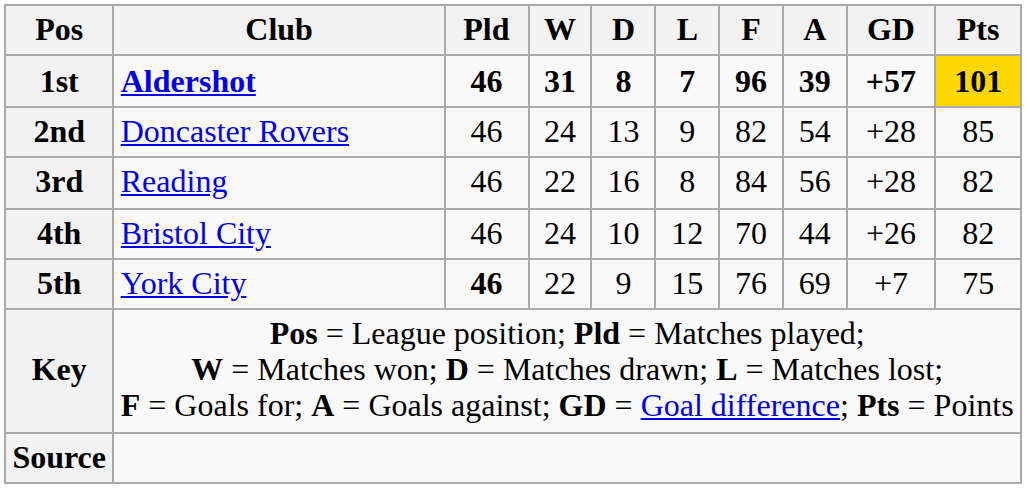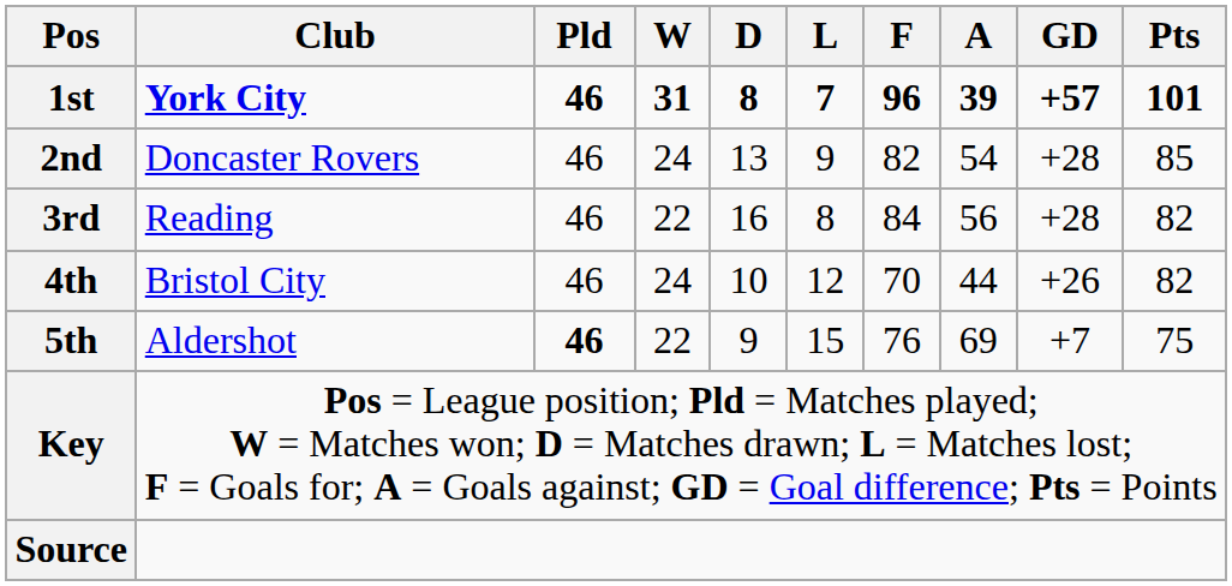 <table class=wikitable style="text-align:center">
 <tr>
 <th scope=col>Pos</th>
 <th scope=col>Club</th>
 <th scope=col>Pld</th>
 <th scope=col>W</th>
 <th scope=col>D</th>
 <th scope=col>L</th>
 <th scope=col>F</th>
 <th scope=col>A</th>
 <th scope=col>GD</th>
 <th scope=col>Pts</th>
 </tr>
 <tr style="font-weight:bold">
 <th scope=row>1st</th>
-<td align=left><a href='#'>Aldershot</a></td>
+<td align=left><a href='#'>York City</a></td>
 <td>46</td>
 <td>31</td>
 <td>8</td>
 <td>7</td>
 <td>96</td>
 <td>39</td>
 <td>+57</td>
-<td style="background: gold;">101</td>
+<td>101</td>
 </tr>
 <tr>
 <th scope=row>2nd</th>
 <td align=left><a href='#'>Doncaster Rovers</a></td>
 <td>46</td>
 <td>24</td>
 <td>13</td>
 <td>9</td>
 <td>82</td>
 <td>54</td>
 <td>+28</td>
 <td>85</td>
 </tr>
 <tr>
 <th scope=row>3rd</th>
 <td align=left><a href='#'>Reading</a></td>
 <td>46</td>
 <td>22</td>
 <td>16</td>
 <td>8</td>
 <td>84</td>
 <td>56</td>
 <td>+28</td>
 <td>82</td>
 </tr>
 <tr>
 <th scope=row>4th</th>
 <td align=left><a href='#'>Bristol City</a></td>
 <td>46</td>
 <td>24</td>
 <td>10</td>
 <td>12</td>
 <td>70</td>
 <td>44</td>
 <td>+26</td>
 <td>82</td>
 </tr>
 <tr>
 <th scope=row>5th</th>
-<td align=left><a href='#'>York City</a></td>
+<td align=left><a href='#'>Aldershot</a></td>
 <td><strong>46</strong></td>
 <td>22</td>
 <td>9</td>
 <td>15</td>
 <td>76</td>
 <td>69</td>
 <td>+7</td>
 <td>75</td>
 </tr>
 <tr>
 <th scope=row>Key</th>
 <td colspan=9><strong>Pos</strong> = League position; <strong>Pld</strong> = Matches played;<br><strong>W</strong> = Matches won; <strong>D</strong> = Matches drawn; <strong>L</strong> = Matches lost;<br><strong>F</strong> = Goals for; <strong>A</strong> = Goals against; <strong>GD</strong> = <a href='#'>Goal difference</a>; <strong>Pts</strong> = Points</td>
 </tr>
 <tr>
 <th scope=row>Source</th>
 <td colspan=9></td>
 </tr>
 </table>
